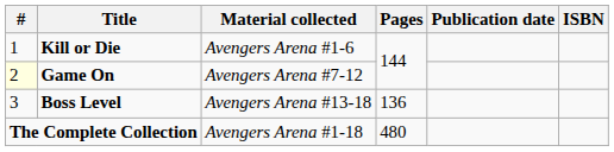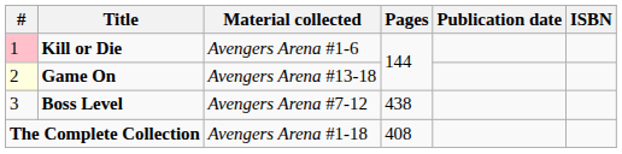 <table class="wikitable">
 <tr>
 <th>#</th>
 <th>Title</th>
 <th>Material collected</th>
 <th>Pages</th>
 <th>Publication date</th>
 <th>ISBN</th>
 </tr>
 <tr>
-<td>1</td>
+<td style="background: pink;">1</td>
 <td><strong>Kill or Die</strong></td>
 <td><em>Avengers Arena</em> #1-6</td>
 <td rowspan="2">144</td>
 <td></td>
 <td></td>
 </tr>
 <tr>
 <td style="background: lightyellow;">2</td>
 <td><strong>Game On</strong></td>
-<td><em>Avengers Arena</em> #7-12</td>
+<td><em>Avengers Arena</em> #13-18</td>
 <td></td>
 <td></td>
 </tr>
 <tr>
 <td>3</td>
 <td><strong>Boss Level</strong></td>
-<td><em>Avengers Arena</em> #13-18</td>
-<td>136</td>
+<td><em>Avengers Arena</em> #7-12</td>
+<td>438</td>
 <td></td>
 <td></td>
 </tr>
 <tr>
 <td colspan="2"><strong>The Complete Collection</strong></td>
 <td><em>Avengers Arena</em> #1-18</td>
-<td>480</td>
+<td>408</td>
 <td></td>
 <td></td>
 </tr>
 </table>
